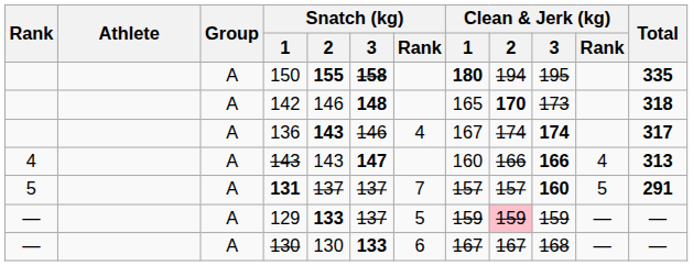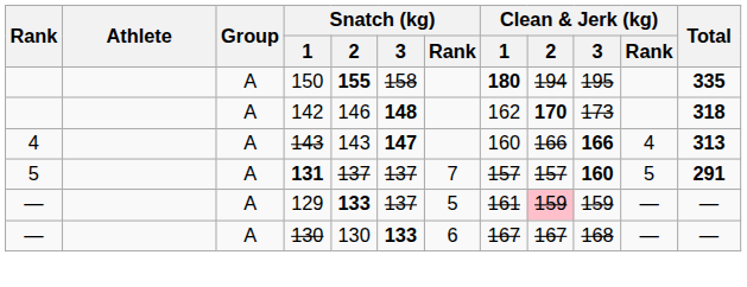 <table class = "wikitable" style="text-align:center;">
 <tr>
 <th rowspan=2 width=40>Rank</th>
 <th rowspan=2 width=250>Athlete</th>
 <th rowspan=2 width=50>Group</th>
 <th colspan=4>Snatch (kg)</th>
 <th colspan=4>Clean & Jerk (kg)</th>
 <th rowspan=2 width=60>Total</th>
 </tr>
 <tr>
 <th width=40>1</th>
 <th width=40>2</th>
 <th width=40>3</th>
 <th width=40>Rank</th>
 <th width=40>1</th>
 <th width=40>2</th>
 <th width=40>3</th>
 <th width=40>Rank</th>
 </tr>
 <tr>
 <td></td>
 <td align=left></td>
 <td>A</td>
 <td>150</td>
 <td><strong>155</strong></td>
-<td><strong><s>158</s></strong></td>
+<td><s>158</s></td>
 <td></td>
 <td><strong>180</strong></td>
 <td><s>194</s></td>
 <td><s>195</s></td>
 <td></td>
 <td><strong>335</strong></td>
 </tr>
 <tr>
 <td></td>
 <td align=left></td>
 <td>A</td>
 <td>142</td>
 <td>146</td>
 <td><strong>148</strong></td>
 <td></td>
-<td>165</td>
+<td>162</td>
 <td><strong>170</strong></td>
 <td><s>173</s></td>
 <td></td>
 <td><strong>318</strong></td>
-</tr>
-<tr>
-<td></td>
-<td align=left></td>
-<td>A</td>
-<td>136</td>
-<td><strong>143</strong></td>
-<td><s>146</s></td>
-<td>4</td>
-<td>167</td>
-<td><s>174</s></td>
-<td><strong>174</strong></td>
-<td></td>
-<td><strong>317</strong></td>
 </tr>
 <tr>
 <td>4</td>
 <td align=left></td>
 <td>A</td>
 <td><s>143</s></td>
 <td>143</td>
 <td><strong>147</strong></td>
 <td></td>
 <td>160</td>
 <td><s>166</s></td>
 <td><strong>166</strong></td>
 <td>4</td>
 <td><strong>313</strong></td>
 </tr>
 <tr>
 <td>5</td>
 <td align=left></td>
 <td>A</td>
 <td><strong>131</strong></td>
 <td><s>137</s></td>
 <td><s>137</s></td>
 <td>7</td>
 <td><s>157</s></td>
 <td><s>157</s></td>
 <td><strong>160</strong></td>
 <td>5</td>
 <td><strong>291</strong></td>
 </tr>
 <tr>
 <td>—</td>
 <td align=left></td>
 <td>A</td>
 <td>129</td>
 <td><strong>133</strong></td>
 <td><s>137</s></td>
 <td>5</td>
-<td><s>159</s></td>
+<td><s>161</s></td>
 <td style="background: pink;"><s>159</s></td>
 <td><s>159</s></td>
 <td>—</td>
 <td>—</td>
 </tr>
 <tr>
 <td>—</td>
 <td align=left></td>
 <td>A</td>
 <td><s>130</s></td>
 <td>130</td>
 <td><strong>133</strong></td>
 <td>6</td>
 <td><s>167</s></td>
 <td><s>167</s></td>
 <td><s>168</s></td>
 <td>—</td>
 <td>—</td>
 </tr>
 </table>
